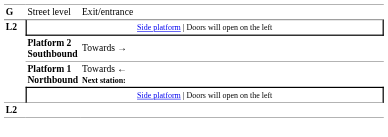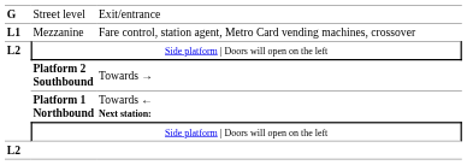 <table table border=0 cellspacing=0 cellpadding=3>
 <tr>
 <td style="border-bottom:solid 1px gray;border-top:solid 1px gray;" width=30 valign=top><strong>G</strong></td>
 <td style="border-top:solid 1px gray;border-bottom:solid 1px gray;" width=85 valign=top>Street level</td>
 <td style="border-top:solid 1px gray;border-bottom:solid 1px gray;" width=500 valign=top>Exit/entrance</td>
+</tr>
+<tr>
+<td valign=top><strong>L1</strong></td>
+<td valign=top>Mezzanine</td>
+<td valign=top>Fare control, station agent, Metro Card vending machines, crossover<br></td>
 </tr>
 <tr>
 <td style="border-top:solid 1px gray;border-bottom:solid 1px gray;" width=30 rowspan=4 valign=top><strong>L2</strong></td>
 <td style="border-top:solid 1px gray;border-right:solid 2px black;border-left:solid 2px black;border-bottom:solid 2px black;text-align:center;" colspan=2><small><a href='#'>Side platform</a> | Doors will open on the left </small></td>
 </tr>
 <tr>
 <td style="border-bottom:solid 1px gray;" width=85><span><strong>Platform 2</strong><br><strong>Southbound</strong></span></td>
 <td style="border-bottom:solid 1px gray;" width=500>Towards → </td>
 </tr>
 <tr>
 <td><span><strong>Platform 1</strong><br><strong>Northbound</strong></span></td>
 <td>Towards ← <br><small><strong>Next station:</strong> </small></td>
 </tr>
 <tr>
 <td style="border-top:solid 2px black;border-right:solid 2px black;border-left:solid 2px black;border-bottom:solid 1px gray;" colspan=2  align=center><small><a href='#'>Side platform</a> | Doors will open on the left </small></td>
 </tr>
 <tr>
 <td style="border-bottom:solid 1px gray;" width=30 rowspan=2 valign=top><strong>L2</strong></td>
 <td style="border-bottom:solid 1px gray;" width=85></td>
 <td style="border-bottom:solid 1px gray;" width=500></td>
 </tr>
 <tr>
 </tr>
 </table>
